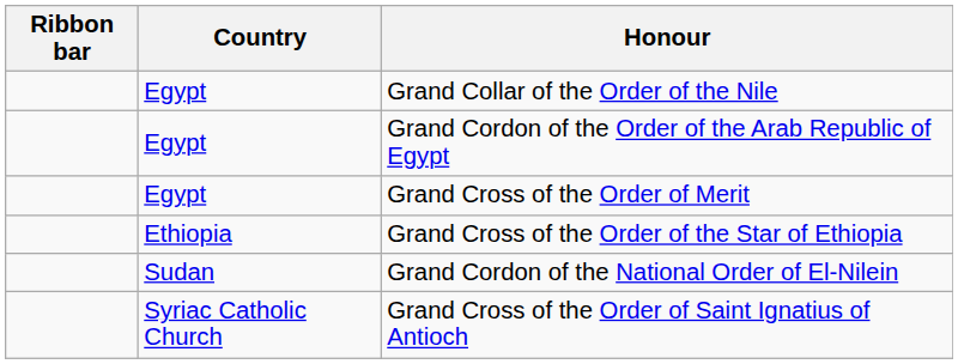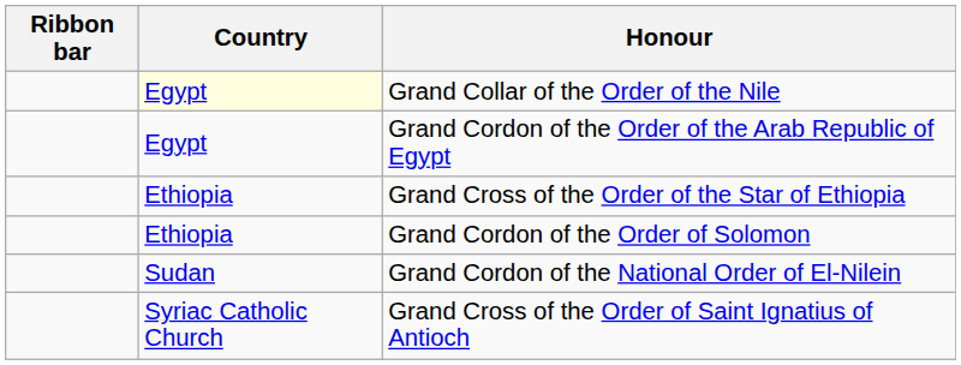 <table class="wikitable" style="width:100%;">
 <tr>
 <th style="width:80px;">Ribbon bar</th>
 <th>Country</th>
 <th>Honour</th>
 </tr>
 <tr>
 <td></td>
-<td><a href='#'>Egypt</a></td>
+<td style="background: lightyellow;"><a href='#'>Egypt</a></td>
 <td>Grand Collar of the <a href='#'>Order of the Nile</a></td>
 </tr>
 <tr>
 <td></td>
 <td><a href='#'>Egypt</a></td>
 <td>Grand Cordon of the <a href='#'>Order of the Arab Republic of Egypt</a></td>
 </tr>
 <tr>
 <td></td>
-<td><a href='#'>Egypt</a></td>
-<td>Grand Cross of the <a href='#'>Order of Merit</a></td>
+<td><a href='#'>Ethiopia</a></td>
+<td>Grand Cross of the <a href='#'>Order of the Star of Ethiopia</a></td>
 </tr>
 <tr>
 <td></td>
 <td><a href='#'>Ethiopia</a></td>
-<td>Grand Cross of the <a href='#'>Order of the Star of Ethiopia</a></td>
+<td>Grand Cordon of the <a href='#'>Order of Solomon</a></td>
 </tr>
 <tr>
 <td></td>
 <td><a href='#'>Sudan</a></td>
 <td>Grand Cordon of the <a href='#'>National Order of El-Nilein</a></td>
 </tr>
 <tr>
 <td></td>
 <td><a href='#'>Syriac Catholic Church</a></td>
 <td>Grand Cross of the <a href='#'>Order of Saint Ignatius of Antioch</a></td>
 </tr>
 </table>
